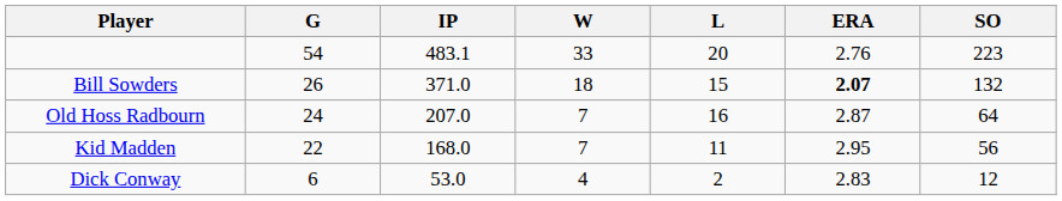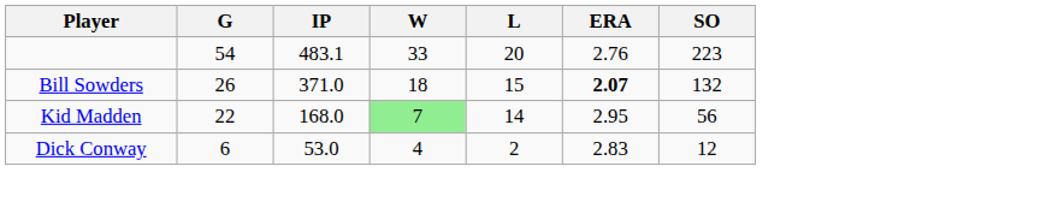 <table class="wikitable sortable">
 <tr>
 <th bgcolor="#DDDDFF" width="16%">Player</th>
 <th bgcolor="#DDDDFF" width="9%">G</th>
 <th bgcolor="#DDDDFF" width="9%">IP</th>
 <th bgcolor="#DDDDFF" width="9%">W</th>
 <th bgcolor="#DDDDFF" width="9%">L</th>
 <th bgcolor="#DDDDFF" width="9%">ERA</th>
 <th bgcolor="#DDDDFF" width="9%">SO</th>
 </tr>
 <tr align="center">
 <td></td>
 <td>54</td>
 <td>483.1</td>
 <td>33</td>
 <td>20</td>
 <td>2.76</td>
 <td>223</td>
 </tr>
 <tr align="center">
 <td><a href='#'>Bill Sowders</a></td>
 <td>26</td>
 <td>371.0</td>
 <td>18</td>
 <td>15</td>
 <td><strong>2.07</strong></td>
 <td>132</td>
 </tr>
 <tr align="center">
-<td><a href='#'>Old Hoss Radbourn</a></td>
-<td>24</td>
-<td>207.0</td>
-<td>7</td>
-<td>16</td>
-<td>2.87</td>
-<td>64</td>
-</tr>
-<tr align="center">
 <td><a href='#'>Kid Madden</a></td>
 <td>22</td>
 <td>168.0</td>
-<td>7</td>
-<td>11</td>
+<td style="background: lightgreen;">7</td>
+<td>14</td>
 <td>2.95</td>
 <td>56</td>
 </tr>
 <tr align="center">
 <td><a href='#'>Dick Conway</a></td>
 <td>6</td>
 <td>53.0</td>
 <td>4</td>
 <td>2</td>
 <td>2.83</td>
 <td>12</td>
 </tr>
 </table>
